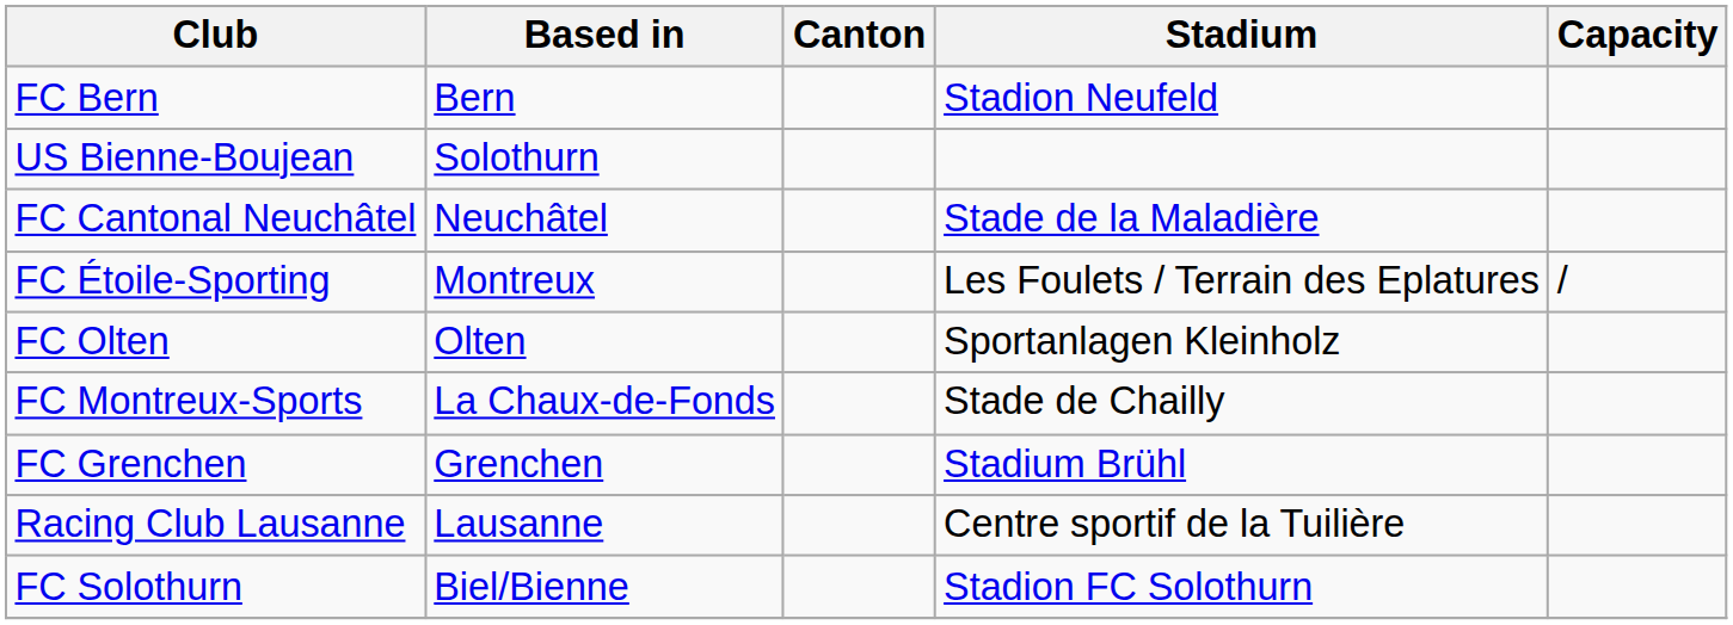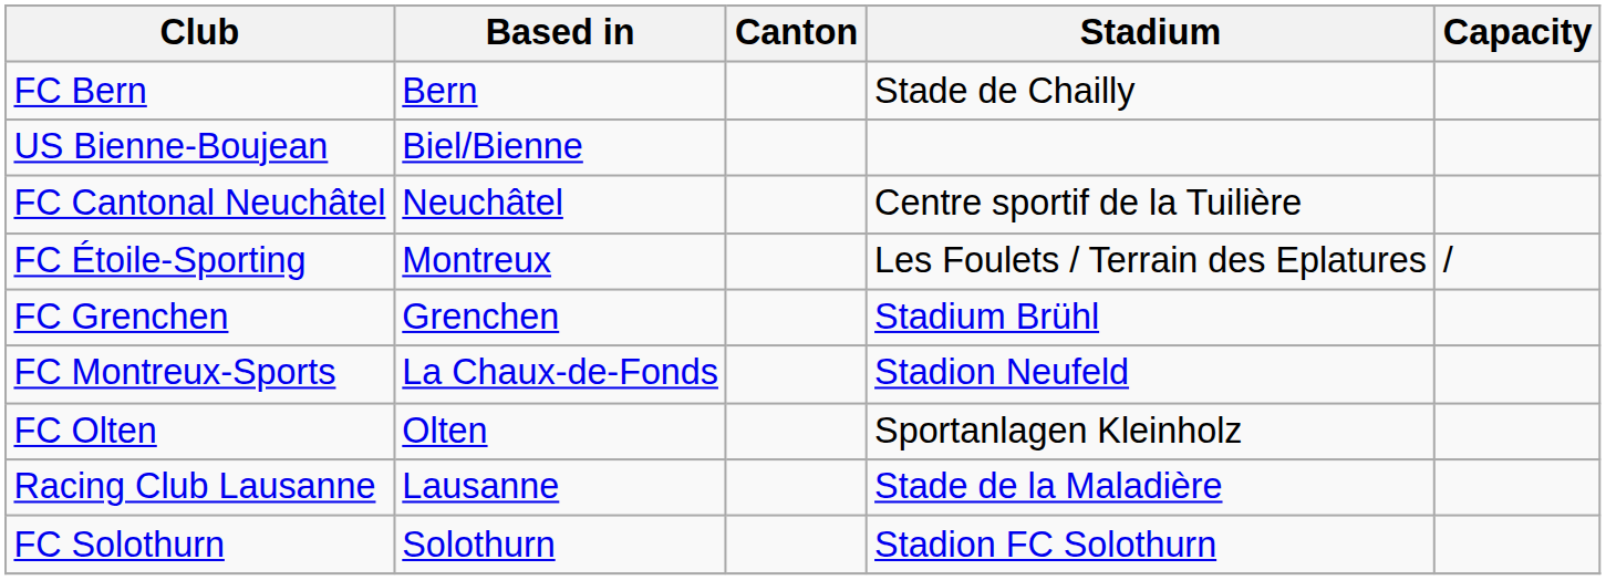 <table class="wikitable">
 <tr>
 <th>Club</th>
 <th>Based in</th>
 <th>Canton</th>
 <th>Stadium</th>
 <th>Capacity</th>
 </tr>
 <tr>
 <td><a href='#'>FC Bern</a></td>
 <td><a href='#'>Bern</a></td>
 <td></td>
-<td><a href='#'>Stadion Neufeld</a></td>
+<td>Stade de Chailly</td>
 <td></td>
 </tr>
 <tr>
 <td><a href='#'>US Bienne-Boujean</a></td>
-<td><a href='#'>Solothurn</a></td>
+<td><a href='#'>Biel/Bienne</a></td>
 <td></td>
 <td></td>
 <td></td>
 </tr>
 <tr>
 <td><a href='#'>FC Cantonal Neuchâtel</a></td>
 <td><a href='#'>Neuchâtel</a></td>
 <td></td>
-<td><a href='#'>Stade de la Maladière</a></td>
+<td>Centre sportif de la Tuilière</td>
 <td></td>
 </tr>
 <tr>
 <td><a href='#'>FC Étoile-Sporting</a></td>
 <td><a href='#'>Montreux</a></td>
 <td></td>
 <td>Les Foulets / Terrain des Eplatures</td>
 <td> / </td>
 </tr>
 <tr>
+<td><a href='#'>FC Grenchen</a></td>
+<td><a href='#'>Grenchen</a></td>
+<td></td>
+<td><a href='#'>Stadium Brühl</a></td>
+<td></td>
+</tr>
+<tr>
+<td><a href='#'>FC Montreux-Sports</a></td>
+<td><a href='#'>La Chaux-de-Fonds</a></td>
+<td></td>
+<td><a href='#'>Stadion Neufeld</a></td>
+<td></td>
+</tr>
+<tr>
 <td><a href='#'>FC Olten</a></td>
 <td><a href='#'>Olten</a></td>
 <td></td>
 <td>Sportanlagen Kleinholz</td>
 <td></td>
 </tr>
 <tr>
-<td><a href='#'>FC Montreux-Sports</a></td>
-<td><a href='#'>La Chaux-de-Fonds</a></td>
-<td></td>
-<td>Stade de Chailly</td>
-<td></td>
-</tr>
-<tr>
-<td><a href='#'>FC Grenchen</a></td>
-<td><a href='#'>Grenchen</a></td>
-<td></td>
-<td><a href='#'>Stadium Brühl</a></td>
-<td></td>
-</tr>
-<tr>
 <td><a href='#'>Racing Club Lausanne</a></td>
 <td><a href='#'>Lausanne</a></td>
 <td></td>
-<td>Centre sportif de la Tuilière</td>
+<td><a href='#'>Stade de la Maladière</a></td>
 <td></td>
 </tr>
 <tr>
 <td><a href='#'>FC Solothurn</a></td>
-<td><a href='#'>Biel/Bienne</a></td>
+<td><a href='#'>Solothurn</a></td>
 <td></td>
 <td><a href='#'>Stadion FC Solothurn</a></td>
 <td></td>
 </tr>
 <tr>
 </tr>
 </table>
